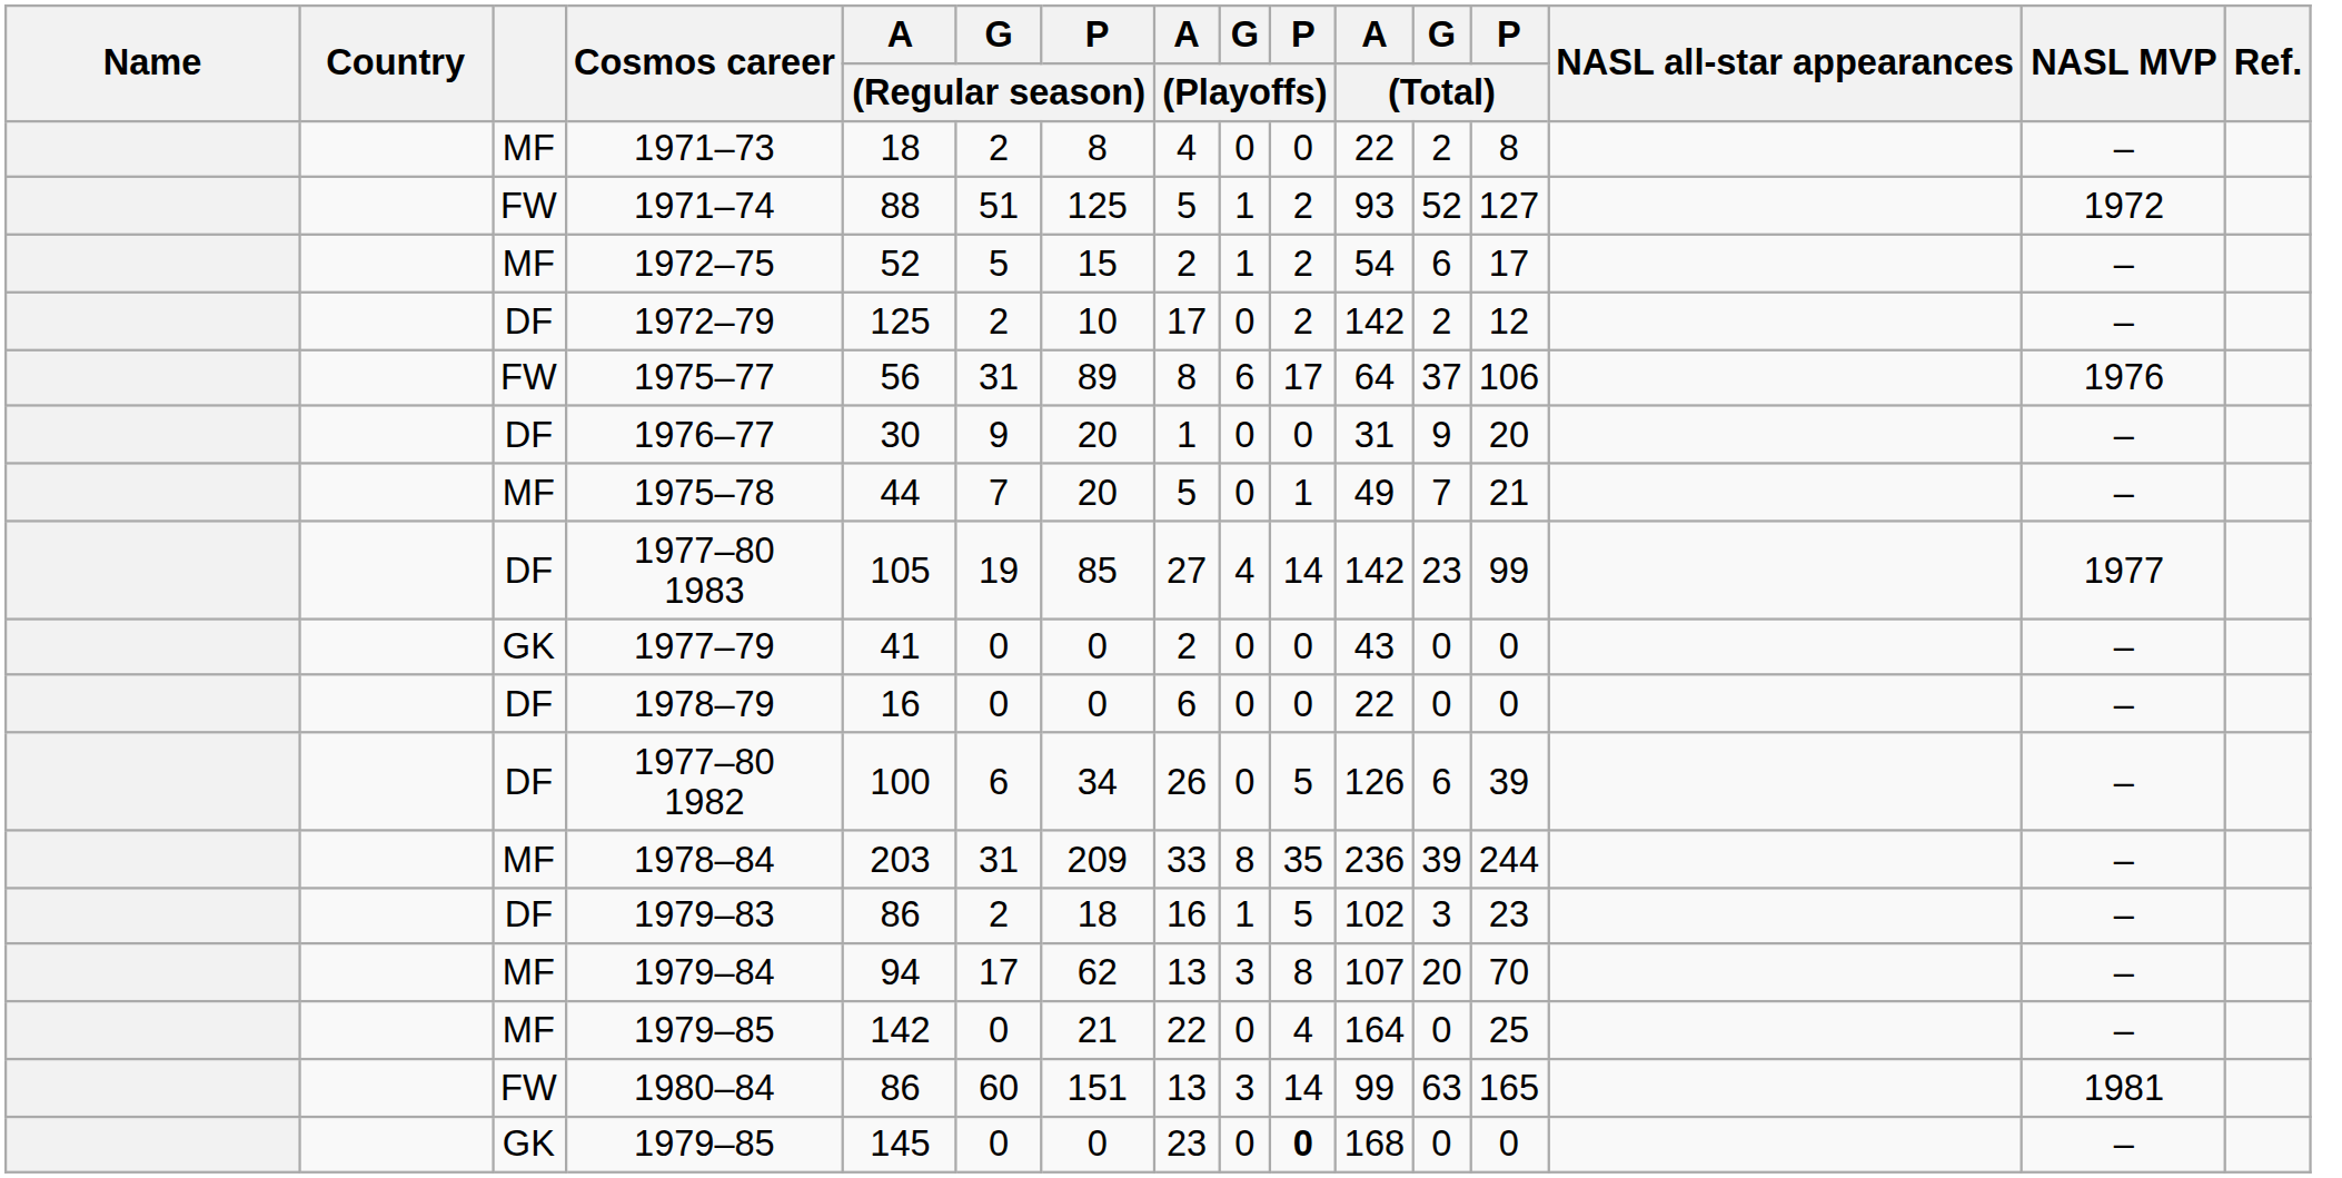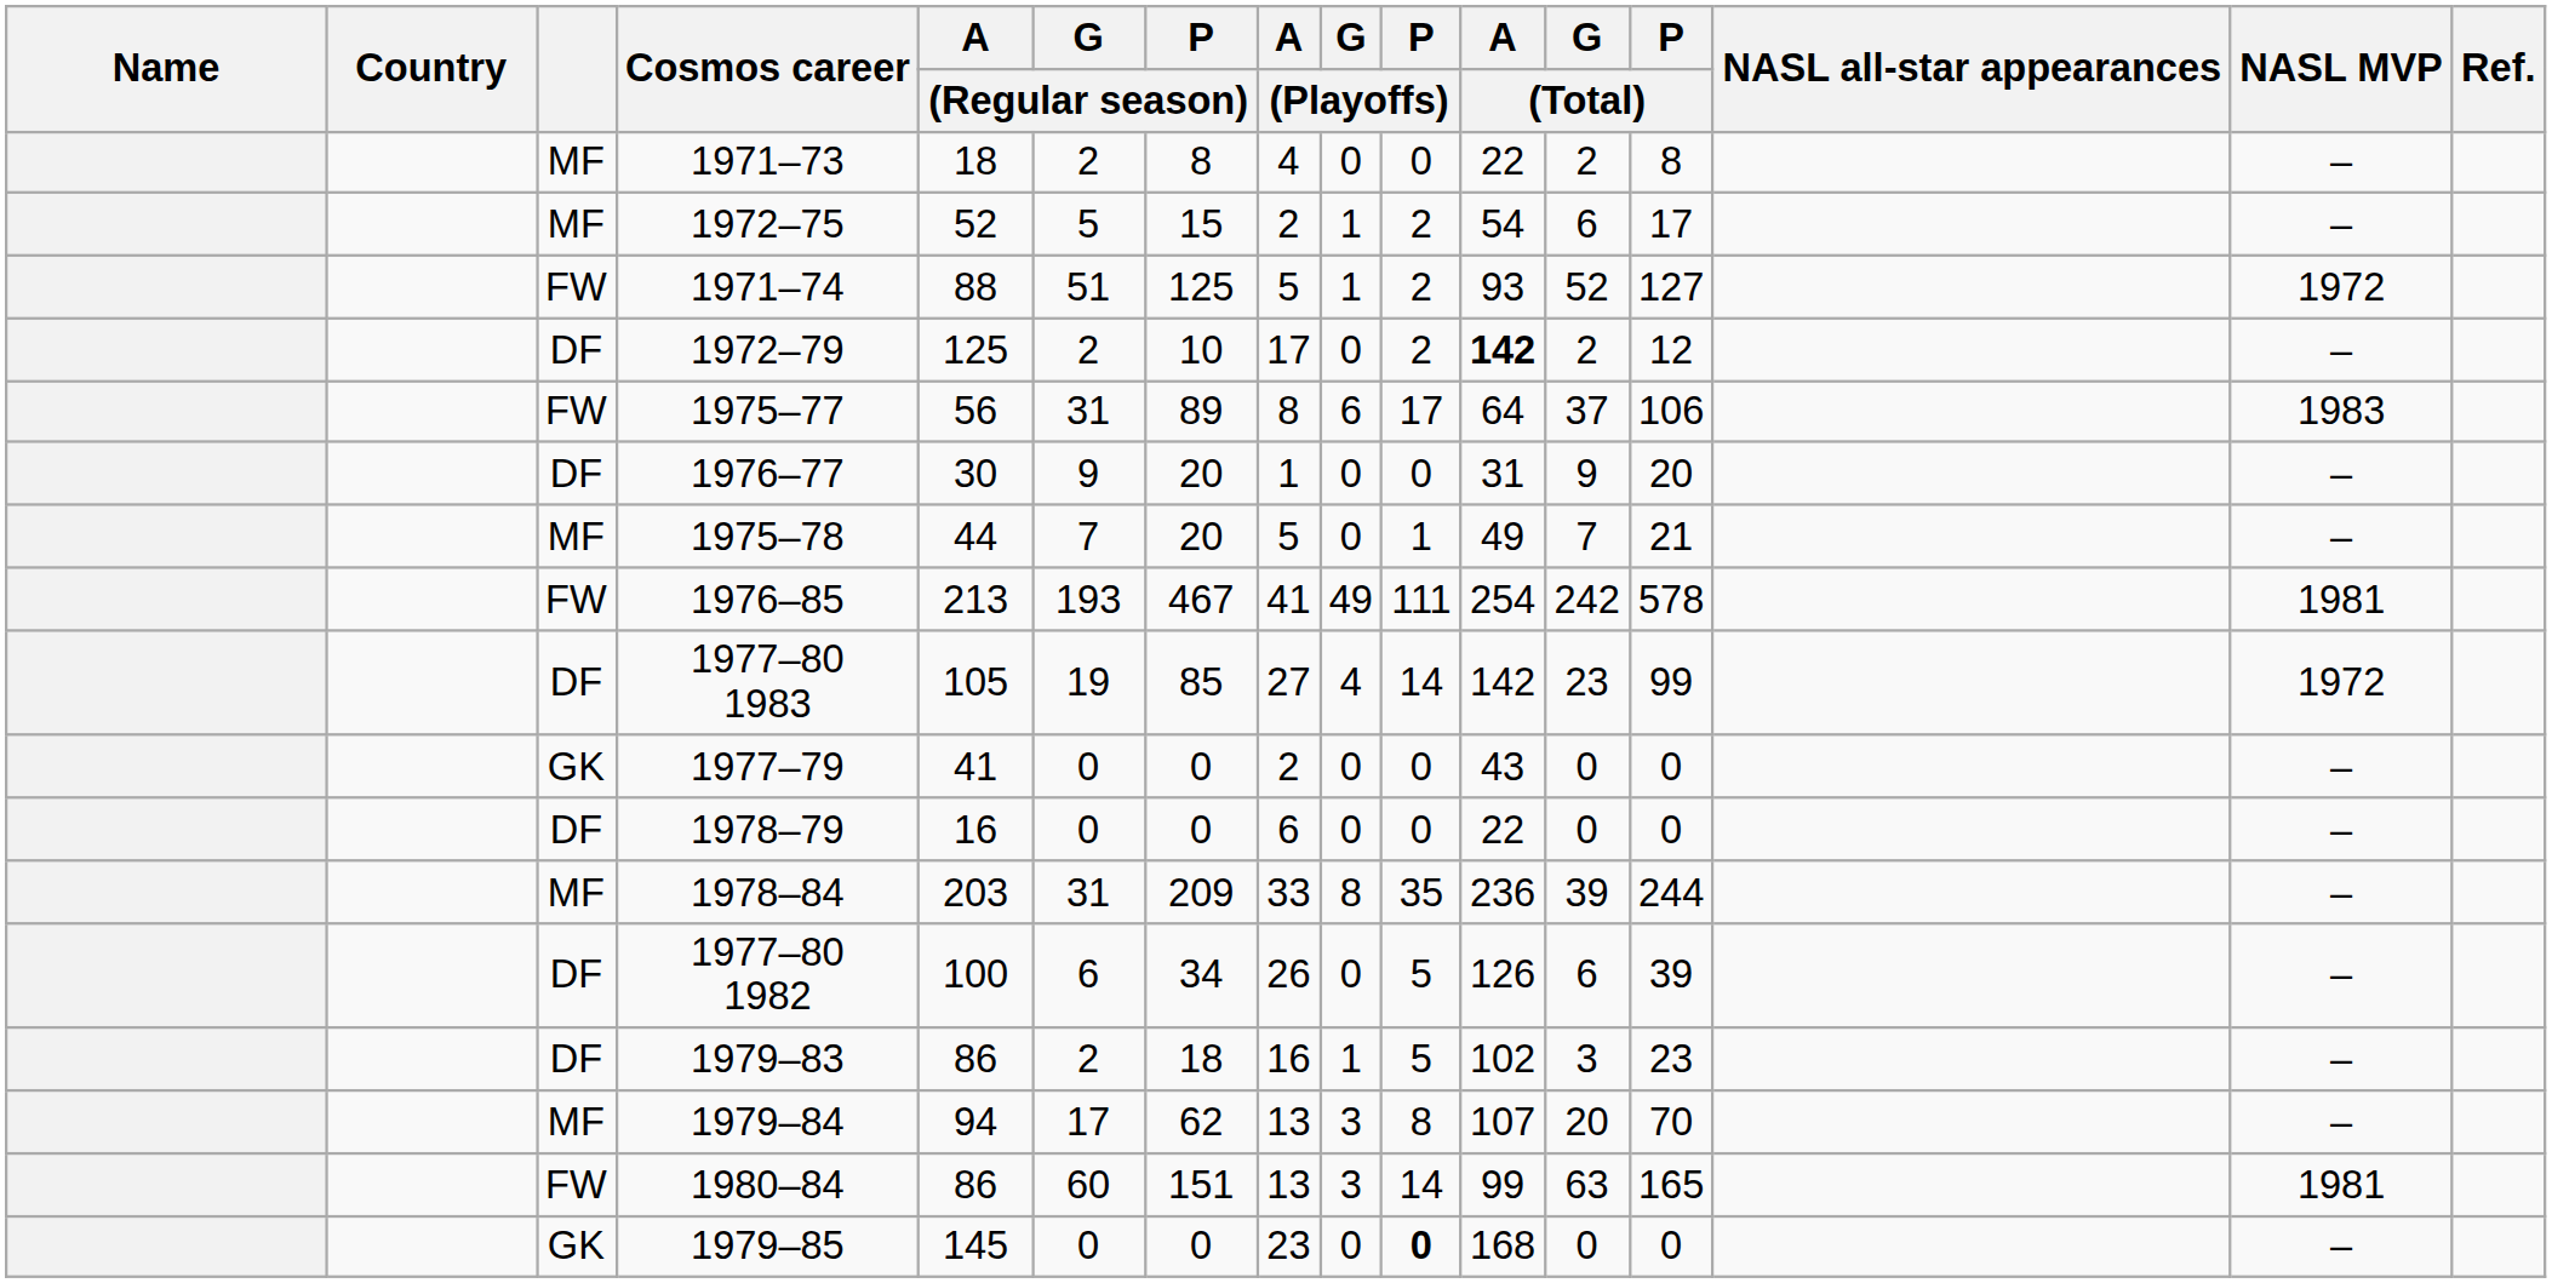 <table class="wikitable sortable plainrowheaders" style="text-align: center; font-size:90%">
 <tr>
 <th rowspan=2 scope=col width= 110px>Name</th>
 <th rowspan=2 scope=col width= 70px>Country</th>
 <th rowspan=2 scope=col></th>
 <th rowspan=2 scope=col>Cosmos career</th>
 <th scope=col>A</th>
 <th scope=col>G</th>
 <th scope=col>P</th>
 <th scope=col>A</th>
 <th scope=col>G</th>
 <th scope=col>P</th>
 <th scope=col>A</th>
 <th scope=col>G</th>
 <th scope=col>P</th>
 <th rowspan=2 scope=col>NASL all-star appearances</th>
 <th rowspan=2 scope=col>NASL MVP</th>
 <th class="unsortable" rowspan=2 scope=col>Ref.</th>
 </tr>
 <tr class="unsortable">
 <th colspan=3 scope=col>(Regular season)</th>
 <th colspan=3 scope=col>(Playoffs)</th>
 <th colspan=3 scope=col>(Total)</th>
 </tr>
 <tr>
 <th scope=row align=left></th>
 <td align=left></td>
 <td>MF</td>
 <td>1971–73</td>
 <td>18</td>
 <td>2</td>
 <td>8</td>
 <td>4</td>
 <td>0</td>
 <td>0</td>
 <td>22</td>
 <td>2</td>
 <td>8</td>
 <td></td>
 <td>–</td>
 <td></td>
 </tr>
 <tr>
 <th scope=row align=left></th>
 <td align=left></td>
+<td>MF</td>
+<td>1972–75</td>
+<td>52</td>
+<td>5</td>
+<td>15</td>
+<td>2</td>
+<td>1</td>
+<td>2</td>
+<td>54</td>
+<td>6</td>
+<td>17</td>
+<td></td>
+<td>–</td>
+<td></td>
+</tr>
+<tr>
+<th scope=row align=left></th>
+<td align=left></td>
 <td>FW</td>
 <td>1971–74</td>
 <td>88</td>
 <td>51</td>
 <td>125</td>
 <td>5</td>
 <td>1</td>
 <td>2</td>
 <td>93</td>
 <td>52</td>
 <td>127</td>
 <td></td>
 <td>1972</td>
 <td></td>
 </tr>
 <tr>
 <th scope=row align=left></th>
 <td align=left></td>
-<td>MF</td>
-<td>1972–75</td>
-<td>52</td>
-<td>5</td>
-<td>15</td>
-<td>2</td>
-<td>1</td>
-<td>2</td>
-<td>54</td>
-<td>6</td>
-<td>17</td>
-<td></td>
-<td>–</td>
-<td></td>
-</tr>
-<tr>
-<th scope=row align=left></th>
-<td align=left></td>
 <td>DF</td>
 <td>1972–79</td>
 <td>125</td>
 <td>2</td>
 <td>10</td>
 <td>17</td>
 <td>0</td>
 <td>2</td>
-<td>142</td>
+<td><strong>142</strong></td>
 <td>2</td>
 <td>12</td>
 <td></td>
 <td>–</td>
 <td></td>
 </tr>
 <tr>
 <th scope=row align=left></th>
 <td align=left></td>
 <td>FW</td>
 <td>1975–77</td>
 <td>56</td>
 <td>31</td>
 <td>89</td>
 <td>8</td>
 <td>6</td>
 <td>17</td>
 <td>64</td>
 <td>37</td>
 <td>106</td>
 <td></td>
-<td>1976</td>
+<td>1983</td>
 <td></td>
 </tr>
 <tr>
 <th scope=row align=left></th>
 <td align=left></td>
 <td>DF</td>
 <td>1976–77</td>
 <td>30</td>
 <td>9</td>
 <td>20</td>
 <td>1</td>
 <td>0</td>
 <td>0</td>
 <td>31</td>
 <td>9</td>
 <td>20</td>
 <td></td>
 <td>–</td>
 <td></td>
 </tr>
 <tr>
 <th scope=row align=left></th>
 <td align=left></td>
 <td>MF</td>
 <td>1975–78</td>
 <td>44</td>
 <td>7</td>
 <td>20</td>
 <td>5</td>
 <td>0</td>
 <td>1</td>
 <td>49</td>
 <td>7</td>
 <td>21</td>
 <td></td>
 <td>–</td>
 <td></td>
 </tr>
 <tr>
 <th scope=row align=left></th>
 <td align=left></td>
+<td>FW</td>
+<td>1976–85</td>
+<td>213</td>
+<td>193</td>
+<td>467</td>
+<td>41</td>
+<td>49</td>
+<td>111</td>
+<td>254</td>
+<td>242</td>
+<td>578</td>
+<td></td>
+<td>1981</td>
+<td></td>
+</tr>
+<tr>
+<th scope=row align=left></th>
+<td align=left></td>
 <td>DF</td>
 <td>1977–80<br>1983</td>
 <td>105</td>
 <td>19</td>
 <td>85</td>
 <td>27</td>
 <td>4</td>
 <td>14</td>
 <td>142</td>
 <td>23</td>
 <td>99</td>
 <td></td>
-<td>1977</td>
+<td>1972</td>
 <td></td>
 </tr>
 <tr>
 <th scope=row align=left></th>
 <td align=left></td>
 <td>GK</td>
 <td>1977–79</td>
 <td>41</td>
 <td>0</td>
 <td>0</td>
 <td>2</td>
 <td>0</td>
 <td>0</td>
 <td>43</td>
 <td>0</td>
 <td>0</td>
 <td></td>
 <td>–</td>
 <td></td>
 </tr>
 <tr>
 <th scope=row align=left></th>
 <td align=left></td>
 <td>DF</td>
 <td>1978–79</td>
 <td>16</td>
 <td>0</td>
 <td>0</td>
 <td>6</td>
 <td>0</td>
 <td>0</td>
 <td>22</td>
 <td>0</td>
 <td>0</td>
 <td></td>
 <td>–</td>
 <td></td>
 </tr>
 <tr>
 <th scope=row align=left></th>
 <td align=left></td>
+<td>MF</td>
+<td>1978–84</td>
+<td>203</td>
+<td>31</td>
+<td>209</td>
+<td>33</td>
+<td>8</td>
+<td>35</td>
+<td>236</td>
+<td>39</td>
+<td>244</td>
+<td></td>
+<td>–</td>
+<td></td>
+</tr>
+<tr>
+<th scope=row align=left></th>
+<td align=left></td>
 <td>DF</td>
 <td>1977–80<br>1982</td>
 <td>100</td>
 <td>6</td>
 <td>34</td>
 <td>26</td>
 <td>0</td>
 <td>5</td>
 <td>126</td>
 <td>6</td>
 <td>39</td>
-<td></td>
-<td>–</td>
-<td></td>
-</tr>
-<tr>
-<th scope=row align=left></th>
-<td align=left></td>
-<td>MF</td>
-<td>1978–84</td>
-<td>203</td>
-<td>31</td>
-<td>209</td>
-<td>33</td>
-<td>8</td>
-<td>35</td>
-<td>236</td>
-<td>39</td>
-<td>244</td>
 <td></td>
 <td>–</td>
 <td></td>
 </tr>
 <tr>
 <th scope=row align=left></th>
 <td align=left></td>
 <td>DF</td>
 <td>1979–83</td>
 <td>86</td>
 <td>2</td>
 <td>18</td>
 <td>16</td>
 <td>1</td>
 <td>5</td>
 <td>102</td>
 <td>3</td>
 <td>23</td>
 <td></td>
 <td>–</td>
 <td></td>
 </tr>
 <tr>
 <th scope=row align=left></th>
 <td align=left></td>
 <td>MF</td>
 <td>1979–84</td>
 <td>94</td>
 <td>17</td>
 <td>62</td>
 <td>13</td>
 <td>3</td>
 <td>8</td>
 <td>107</td>
 <td>20</td>
 <td>70</td>
 <td></td>
 <td>–</td>
 <td></td>
 </tr>
 <tr>
 <th scope=row align=left></th>
 <td align=left></td>
-<td>MF</td>
-<td>1979–85</td>
-<td>142</td>
-<td>0</td>
-<td>21</td>
-<td>22</td>
-<td>0</td>
-<td>4</td>
-<td>164</td>
-<td>0</td>
-<td>25</td>
-<td></td>
-<td>–</td>
-<td></td>
-</tr>
-<tr>
-<th scope=row align=left></th>
-<td align=left></td>
 <td>FW</td>
 <td>1980–84</td>
 <td>86</td>
 <td>60</td>
 <td>151</td>
 <td>13</td>
 <td>3</td>
 <td>14</td>
 <td>99</td>
 <td>63</td>
 <td>165</td>
 <td></td>
 <td>1981</td>
 <td></td>
 </tr>
 <tr>
 <th scope=row align=left></th>
 <td align=left></td>
 <td>GK</td>
 <td>1979–85</td>
 <td>145</td>
 <td>0</td>
 <td>0</td>
 <td>23</td>
 <td>0</td>
 <td><strong>0</strong></td>
 <td>168</td>
 <td>0</td>
 <td>0</td>
 <td></td>
 <td>–</td>
 <td></td>
 </tr>
 </table>
